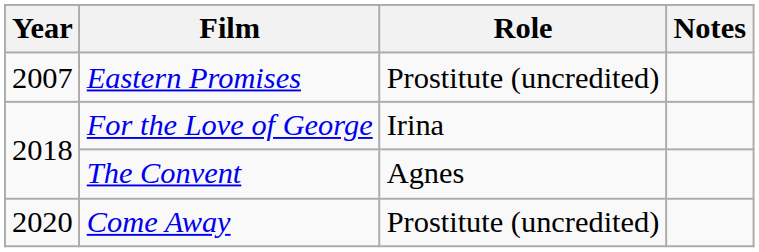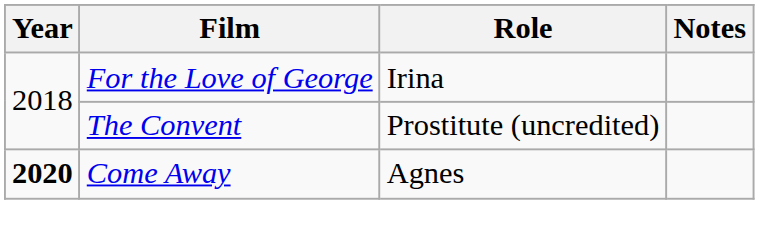 <table class="wikitable">
 <tr>
 <th>Year</th>
 <th>Film</th>
 <th>Role</th>
 <th>Notes</th>
-</tr>
-<tr>
-<td>2007</td>
-<td><em><a href='#'>Eastern Promises</a></em></td>
-<td>Prostitute (uncredited)</td>
-<td></td>
 </tr>
 <tr>
 <td rowspan="2">2018</td>
 <td><em><a href='#'>For the Love of George</a></em></td>
 <td>Irina</td>
 <td></td>
 </tr>
 <tr>
 <td><em><a href='#'>The Convent</a></em></td>
+<td>Prostitute (uncredited)</td>
+<td></td>
+</tr>
+<tr>
+<td><strong>2020</strong></td>
+<td><em><a href='#'>Come Away</a></em></td>
 <td>Agnes</td>
 <td></td>
 </tr>
-<tr>
-<td>2020</td>
-<td><em><a href='#'>Come Away</a></em></td>
-<td>Prostitute (uncredited)</td>
-<td></td>
-</tr>
 </table>
